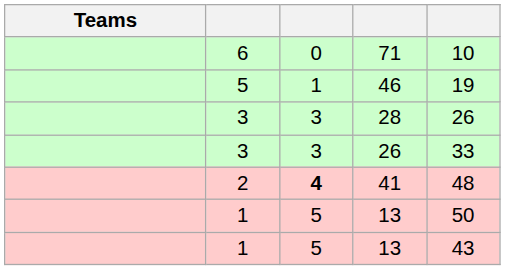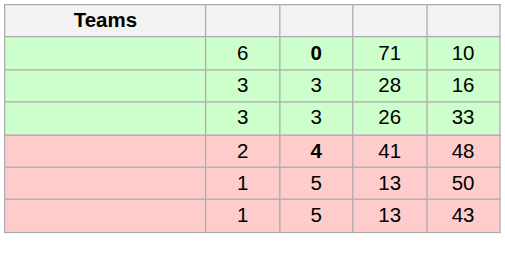 <table class="wikitable" style="text-align: center;">
 <tr>
 <th style="width: 150px;">Teams</th>
 <th style="width: 50px;"></th>
 <th style="width: 50px;"></th>
 <th style="width: 50px;"></th>
 <th style="width: 50px;"></th>
 </tr>
 <tr style="background: #CFC;">
 <td style="text-align: left;"></td>
 <td>6</td>
-<td>0</td>
+<td><strong>0</strong></td>
 <td>71</td>
 <td>10</td>
-</tr>
-<tr style="background: #CFC;">
-<td style="text-align: left;"></td>
-<td>5</td>
-<td>1</td>
-<td>46</td>
-<td>19</td>
 </tr>
 <tr style="background: #CFC;">
 <td style="text-align: left;"></td>
 <td>3</td>
 <td>3</td>
 <td>28</td>
-<td>26</td>
+<td>16</td>
 </tr>
 <tr style="background: #CFC;">
 <td style="text-align: left;"></td>
 <td>3</td>
 <td>3</td>
 <td>26</td>
 <td>33</td>
 </tr>
 <tr style="background: #FCC;">
 <td style="text-align: left;"></td>
 <td>2</td>
 <td><strong>4</strong></td>
 <td>41</td>
 <td>48</td>
 </tr>
 <tr style="background: #FCC;">
 <td style="text-align: left;"></td>
 <td>1</td>
 <td>5</td>
 <td>13</td>
 <td>50</td>
 </tr>
 <tr style="background: #FCC;">
 <td style="text-align: left;"></td>
 <td>1</td>
 <td>5</td>
 <td>13</td>
 <td>43</td>
 </tr>
 </table>
